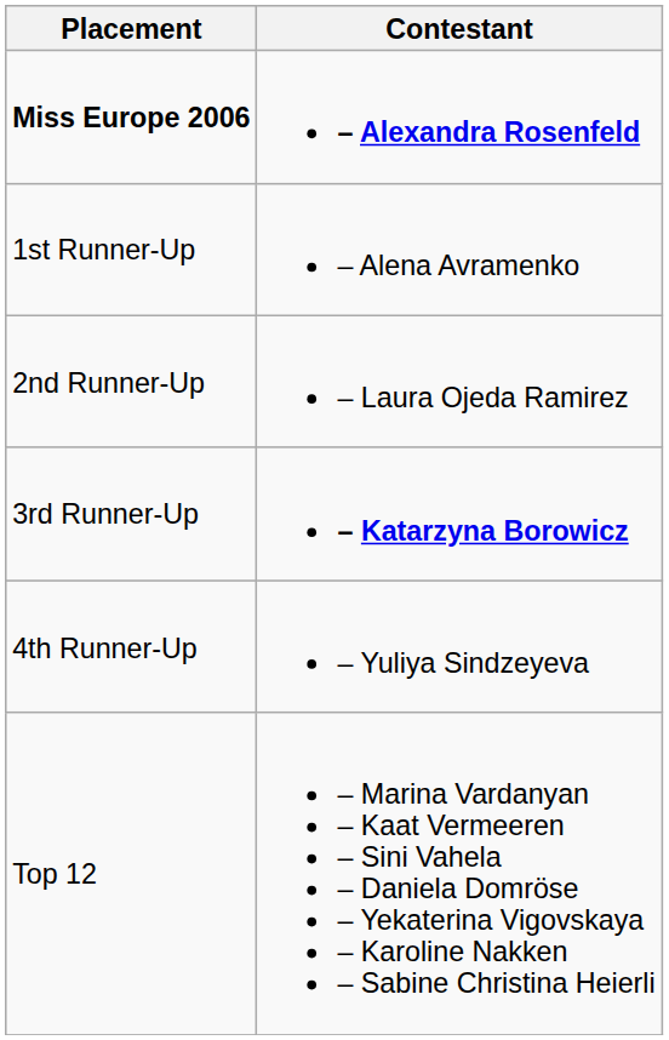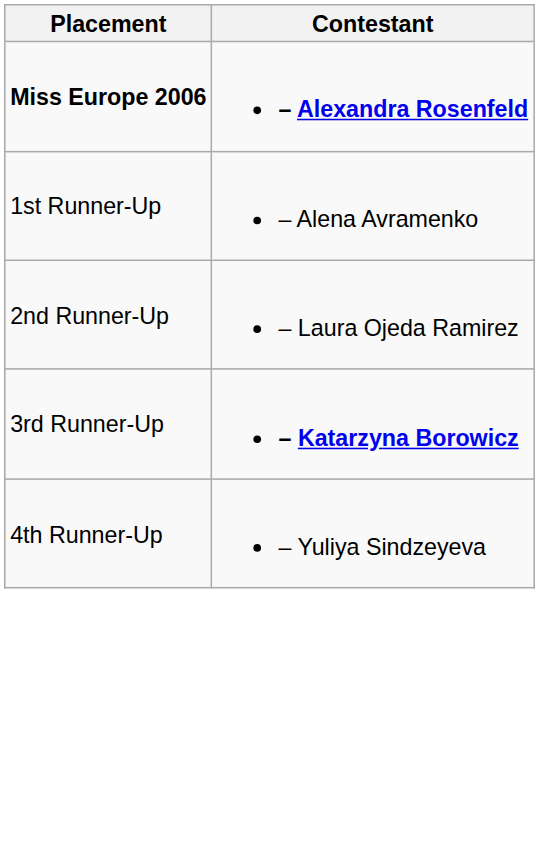 <table class="wikitable sortable" style="font-size: 95%;">
 <tr>
 <th>Placement</th>
 <th>Contestant</th>
 </tr>
 <tr>
 <td><strong>Miss Europe 2006</strong></td>
 <td><br><ul><li><strong> – <a href='#'>Alexandra Rosenfeld</a></strong></li></ul></td>
 </tr>
 <tr>
 <td>1st Runner-Up</td>
 <td><br><ul><li> – Alena Avramenko</li></ul></td>
 </tr>
 <tr>
 <td>2nd Runner-Up</td>
 <td><br><ul><li> – Laura Ojeda Ramirez</li></ul></td>
 </tr>
 <tr>
 <td>3rd Runner-Up</td>
 <td><strong><br><ul><li> – <a href='#'>Katarzyna Borowicz</a></li></ul></strong></td>
 </tr>
 <tr>
 <td>4th Runner-Up</td>
 <td><br><ul><li> – Yuliya Sindzeyeva</li></ul></td>
 </tr>
-<tr>
-<td>Top 12</td>
-<td><br><ul><li> – Marina Vardanyan</li><li> – Kaat Vermeeren</li><li> – Sini Vahela</li><li> – Daniela Domröse</li><li> – Yekaterina Vigovskaya</li><li> – Karoline Nakken</li><li> – Sabine Christina Heierli</li></ul></td>
-</tr>
 </table>
